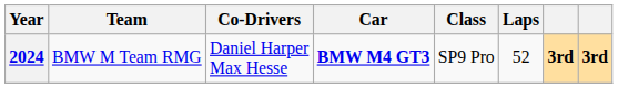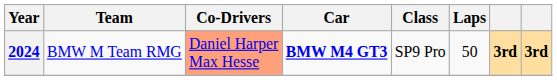 <table class="wikitable" style="text-align:center; font-size:90%">
 <tr>
 <th>Year</th>
 <th>Team</th>
 <th>Co-Drivers</th>
 <th>Car</th>
 <th>Class</th>
 <th>Laps</th>
 <th></th>
 <th></th>
 </tr>
 <tr>
 <th><a href='#'>2024</a></th>
 <td align="left"> <a href='#'>BMW M Team RMG</a></td>
-<td align="left"> <a href='#'>Daniel Harper</a><br> <a href='#'>Max Hesse</a></td>
+<td align="left" style="background: lightsalmon;"> <a href='#'>Daniel Harper</a><br> <a href='#'>Max Hesse</a></td>
 <td align="left"><strong><a href='#'>BMW M4 GT3</a></strong></td>
 <td>SP9 Pro</td>
-<td>52</td>
+<td>50</td>
 <th style="background:#FFDF9F;">3rd</th>
 <th style="background:#FFDF9F;">3rd</th>
 </tr>
 <tr>
 </tr>
 </table>
